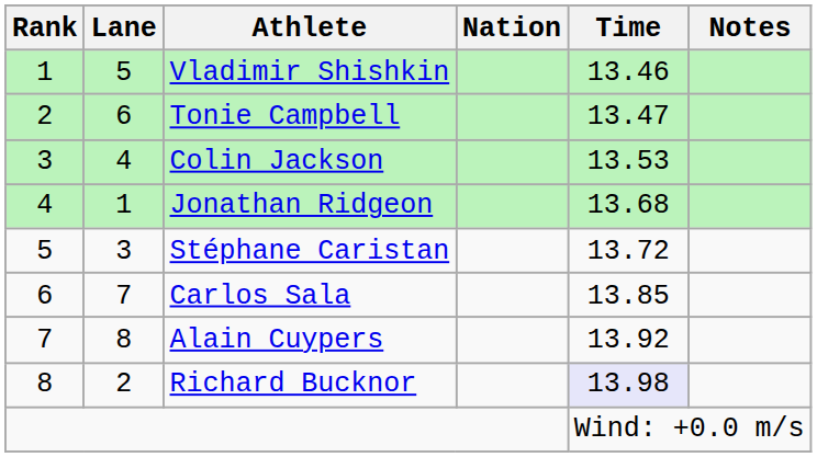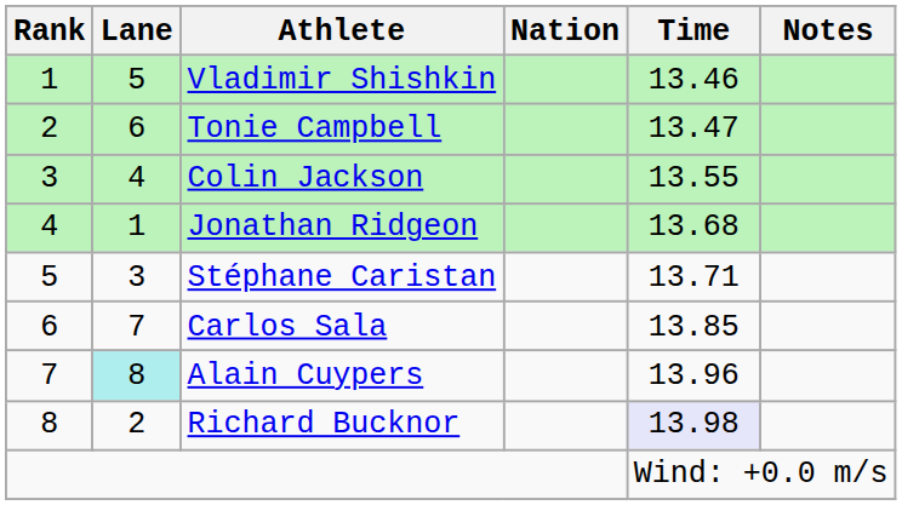 <table class="wikitable sortable" style="text-align:center">
 <tr>
 <th>Rank</th>
 <th>Lane</th>
 <th>Athlete</th>
 <th>Nation</th>
 <th>Time</th>
 <th>Notes</th>
 </tr>
 <tr style="background:#bbf3bb;">
 <td>1</td>
 <td>5</td>
 <td align=left><a href='#'>Vladimir Shishkin</a></td>
 <td align=left></td>
 <td>13.46</td>
 <td></td>
 </tr>
 <tr style="background:#bbf3bb;">
 <td>2</td>
 <td>6</td>
 <td align=left><a href='#'>Tonie Campbell</a></td>
 <td align=left></td>
 <td>13.47</td>
 <td></td>
 </tr>
 <tr style="background:#bbf3bb;">
 <td>3</td>
 <td>4</td>
 <td align=left><a href='#'>Colin Jackson</a></td>
 <td align=left></td>
-<td>13.53</td>
+<td>13.55</td>
 <td></td>
 </tr>
 <tr style="background:#bbf3bb;">
 <td>4</td>
 <td>1</td>
 <td align=left><a href='#'>Jonathan Ridgeon</a></td>
 <td align=left></td>
 <td>13.68</td>
 <td></td>
 </tr>
 <tr>
 <td>5</td>
 <td>3</td>
 <td align=left><a href='#'>Stéphane Caristan</a></td>
 <td align=left></td>
-<td>13.72</td>
+<td>13.71</td>
 <td></td>
 </tr>
 <tr>
 <td>6</td>
 <td>7</td>
 <td align=left><a href='#'>Carlos Sala</a></td>
 <td align=left></td>
 <td>13.85</td>
 <td></td>
 </tr>
 <tr>
 <td>7</td>
-<td>8</td>
+<td style="background: paleturquoise;">8</td>
 <td align=left><a href='#'>Alain Cuypers</a></td>
 <td align=left></td>
-<td>13.92</td>
+<td>13.96</td>
 <td></td>
 </tr>
 <tr>
 <td>8</td>
 <td>2</td>
 <td align=left><a href='#'>Richard Bucknor</a></td>
 <td align=left></td>
 <td style="background: lavender;">13.98</td>
 <td></td>
 </tr>
 <tr class="sortbottom">
 <td colspan=4></td>
 <td colspan="2" style="text-align:left;">Wind: +0.0 m/s</td>
 </tr>
 </table>
